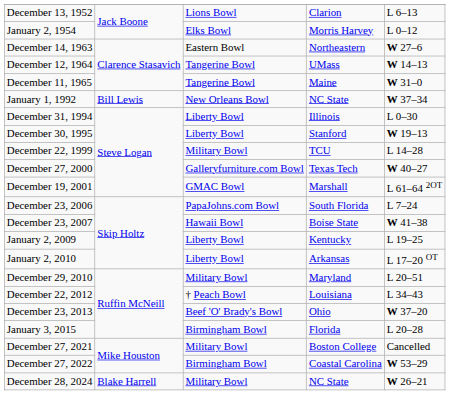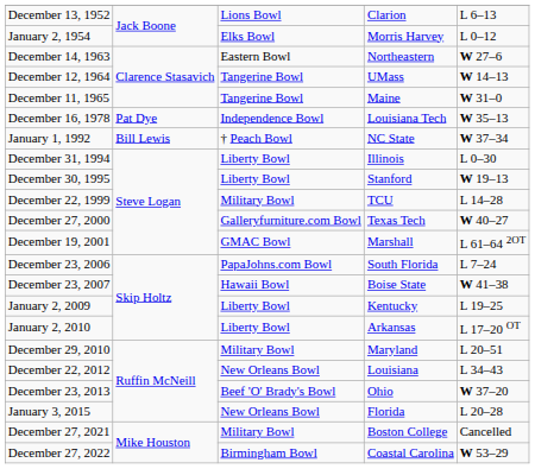 <table class="wikitable">
 <tr>
 </tr>
 <tr>
 <td>December 13, 1952</td>
 <td rowspan="2"><a href='#'>Jack Boone</a></td>
 <td><a href='#'>Lions Bowl</a></td>
 <td><a href='#'>Clarion</a></td>
 <td>L 6–13</td>
 </tr>
 <tr>
 <td>January 2, 1954</td>
 <td><a href='#'>Elks Bowl</a></td>
 <td><a href='#'>Morris Harvey</a></td>
 <td>L 0–12</td>
 </tr>
 <tr>
 <td>December 14, 1963</td>
 <td rowspan="3"><a href='#'>Clarence Stasavich</a></td>
 <td>Eastern Bowl</td>
 <td><a href='#'>Northeastern</a></td>
 <td><strong>W</strong> 27–6</td>
 </tr>
 <tr>
 <td>December 12, 1964</td>
 <td><a href='#'>Tangerine Bowl</a></td>
 <td><a href='#'>UMass</a></td>
 <td><strong>W</strong> 14–13</td>
 </tr>
 <tr>
 <td>December 11, 1965</td>
 <td><a href='#'>Tangerine Bowl</a></td>
 <td><a href='#'>Maine</a></td>
 <td><strong>W</strong> 31–0</td>
 </tr>
 <tr>
+<td>December 16, 1978</td>
+<td><a href='#'>Pat Dye</a></td>
+<td><a href='#'>Independence Bowl</a></td>
+<td><a href='#'>Louisiana Tech</a></td>
+<td><strong>W</strong> 35–13</td>
+</tr>
+<tr>
 <td>January 1, 1992</td>
 <td><a href='#'>Bill Lewis</a></td>
-<td><a href='#'>New Orleans Bowl</a></td>
+<td>† <a href='#'>Peach Bowl</a></td>
 <td><a href='#'>NC State</a></td>
 <td><strong>W</strong> 37–34</td>
 </tr>
 <tr>
 <td>December 31, 1994</td>
 <td rowspan="5"><a href='#'>Steve Logan</a></td>
 <td><a href='#'>Liberty Bowl</a></td>
 <td><a href='#'>Illinois</a></td>
 <td>L 0–30</td>
 </tr>
 <tr>
 <td>December 30, 1995</td>
 <td><a href='#'>Liberty Bowl</a></td>
 <td><a href='#'>Stanford</a></td>
 <td><strong>W</strong> 19–13</td>
 </tr>
 <tr>
 <td>December 22, 1999</td>
 <td><a href='#'>Military Bowl</a></td>
 <td><a href='#'>TCU</a></td>
 <td>L 14–28</td>
 </tr>
 <tr>
 <td>December 27, 2000</td>
 <td><a href='#'>Galleryfurniture.com Bowl</a></td>
 <td><a href='#'>Texas Tech</a></td>
 <td><strong>W</strong> 40–27</td>
 </tr>
 <tr>
 <td>December 19, 2001</td>
 <td><a href='#'>GMAC Bowl</a></td>
 <td><a href='#'>Marshall</a></td>
 <td>L 61–64 <sup>2OT</sup></td>
 </tr>
 <tr>
 <td>December 23, 2006</td>
 <td rowspan="4"><a href='#'>Skip Holtz</a></td>
 <td><a href='#'>PapaJohns.com Bowl</a></td>
 <td><a href='#'>South Florida</a></td>
 <td>L 7–24</td>
 </tr>
 <tr>
 <td>December 23, 2007</td>
 <td><a href='#'>Hawaii Bowl</a></td>
 <td><a href='#'>Boise State</a></td>
 <td><strong>W</strong> 41–38</td>
 </tr>
 <tr>
 <td>January 2, 2009</td>
 <td><a href='#'>Liberty Bowl</a></td>
 <td><a href='#'>Kentucky</a></td>
 <td>L 19–25</td>
 </tr>
 <tr>
 <td>January 2, 2010</td>
 <td><a href='#'>Liberty Bowl</a></td>
 <td><a href='#'>Arkansas</a></td>
 <td>L 17–20 <sup>OT</sup></td>
 </tr>
 <tr>
 <td>December 29, 2010</td>
 <td rowspan="4"><a href='#'>Ruffin McNeill</a></td>
 <td><a href='#'>Military Bowl</a></td>
 <td><a href='#'>Maryland</a></td>
 <td>L 20–51</td>
 </tr>
 <tr>
 <td>December 22, 2012</td>
-<td>† <a href='#'>Peach Bowl</a></td>
+<td><a href='#'>New Orleans Bowl</a></td>
 <td><a href='#'>Louisiana</a></td>
 <td>L 34–43</td>
 </tr>
 <tr>
 <td>December 23, 2013</td>
 <td><a href='#'>Beef 'O' Brady's Bowl</a></td>
 <td><a href='#'>Ohio</a></td>
 <td><strong>W</strong> 37–20</td>
 </tr>
 <tr>
 <td>January 3, 2015</td>
-<td><a href='#'>Birmingham Bowl</a></td>
+<td><a href='#'>New Orleans Bowl</a></td>
 <td><a href='#'>Florida</a></td>
 <td>L 20–28</td>
 </tr>
 <tr>
 <td>December 27, 2021</td>
 <td rowspan="2"><a href='#'>Mike Houston</a></td>
 <td><a href='#'>Military Bowl</a></td>
 <td><a href='#'>Boston College</a></td>
 <td>Cancelled</td>
 </tr>
 <tr>
 <td>December 27, 2022</td>
 <td><a href='#'>Birmingham Bowl</a></td>
 <td><a href='#'>Coastal Carolina</a></td>
 <td><strong>W</strong> 53–29</td>
 </tr>
-<tr>
-<td>December 28, 2024</td>
-<td rowspan="1"><a href='#'>Blake Harrell</a></td>
-<td><a href='#'>Military Bowl</a></td>
-<td><a href='#'>NC State</a></td>
-<td><strong>W</strong> 26–21</td>
-</tr>
 </table>
